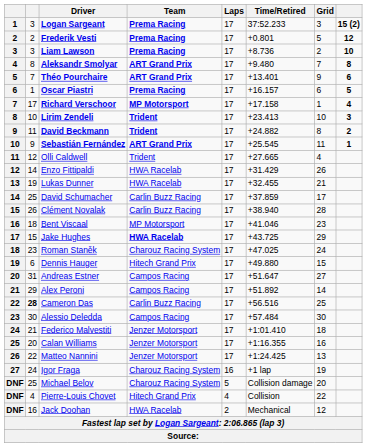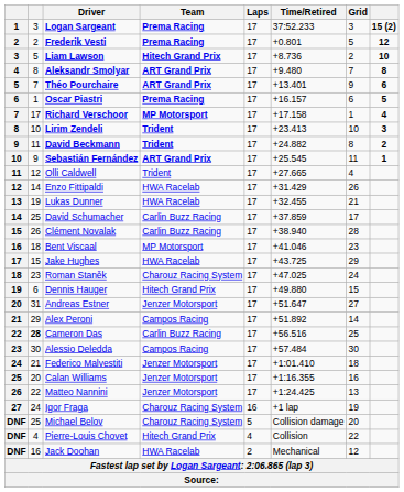 <table class="wikitable" style="font-size:85%">
 <tr>
 <th></th>
 <th></th>
 <th>Driver</th>
 <th>Team</th>
 <th>Laps</th>
 <th>Time/Retired</th>
 <th>Grid</th>
 <th></th>
 </tr>
 <tr>
 <th>1</th>
 <td align="center">3</td>
 <td><strong> <a href='#'>Logan Sargeant</a></strong></td>
 <td><strong><a href='#'>Prema Racing</a></strong></td>
 <td>17</td>
 <td>37:52.233</td>
 <td>3</td>
 <td align="center"><strong>15 (2)</strong></td>
 </tr>
 <tr>
 <th>2</th>
 <td align="center">2</td>
 <td><strong> <a href='#'>Frederik Vesti</a></strong></td>
 <td><strong><a href='#'>Prema Racing</a></strong></td>
 <td>17</td>
 <td>+0.801</td>
 <td>5</td>
 <td align="center"><strong>12</strong></td>
 </tr>
 <tr>
 <th>3</th>
-<td align="center">3</td>
+<td align="center">5</td>
 <td><strong> <a href='#'>Liam Lawson</a></strong></td>
-<td><strong><a href='#'>Prema Racing</a></strong></td>
+<td><strong><a href='#'>Hitech Grand Prix</a></strong></td>
 <td>17</td>
 <td>+8.736</td>
 <td>2</td>
 <td align="center"><strong>10</strong></td>
 </tr>
 <tr>
 <th>4</th>
 <td align="center">8</td>
 <td> <strong><a href='#'>Aleksandr Smolyar</a></strong></td>
 <td><strong><a href='#'>ART Grand Prix</a></strong></td>
 <td>17</td>
 <td>+9.480</td>
 <td>7</td>
 <td align="center"><strong>8</strong></td>
 </tr>
 <tr>
 <th>5</th>
 <td align="center">7</td>
 <td> <strong><a href='#'>Théo Pourchaire</a></strong></td>
 <td><strong><a href='#'>ART Grand Prix</a></strong></td>
 <td>17</td>
 <td>+13.401</td>
 <td>9</td>
 <td align="center"><strong>6</strong></td>
 </tr>
 <tr>
 <th>6</th>
 <td align="center">1</td>
 <td><strong> <a href='#'>Oscar Piastri</a></strong></td>
 <td><strong><a href='#'>Prema Racing</a></strong></td>
 <td>17</td>
 <td>+16.157</td>
 <td>6</td>
 <td align="center"><strong>5</strong></td>
 </tr>
 <tr>
 <th>7</th>
 <td align="center">17</td>
 <td> <strong><a href='#'>Richard Verschoor</a></strong></td>
 <td><strong><a href='#'>MP Motorsport</a></strong></td>
 <td>17</td>
 <td>+17.158</td>
 <td>1</td>
 <td align="center"><strong>4</strong></td>
 </tr>
 <tr>
 <th>8</th>
 <td align="center">10</td>
 <td><strong> <a href='#'>Lirim Zendeli</a></strong></td>
 <td><a href='#'><strong>Trident</strong></a></td>
 <td>17</td>
 <td>+23.413</td>
 <td>10</td>
 <td align="center"><strong>3</strong></td>
 </tr>
 <tr>
 <th>9</th>
 <td align="center">11</td>
 <td><strong> <a href='#'>David Beckmann</a></strong></td>
 <td><a href='#'><strong>Trident</strong></a></td>
 <td>17</td>
 <td>+24.882</td>
 <td>8</td>
 <td align="center"><strong>2</strong></td>
 </tr>
 <tr>
 <th>10</th>
 <td align="center">9</td>
 <td><strong> <a href='#'>Sebastián Fernández</a></strong></td>
 <td><strong><a href='#'>ART Grand Prix</a></strong></td>
 <td>17</td>
 <td>+25.545</td>
 <td>11</td>
 <td align="center"><strong>1</strong></td>
 </tr>
 <tr>
 <th>11</th>
 <td align="center">12</td>
 <td> <a href='#'>Olli Caldwell</a></td>
 <td><a href='#'>Trident</a></td>
 <td>17</td>
 <td>+27.665</td>
 <td>4</td>
 <td align="center"></td>
 </tr>
 <tr>
 <th>12</th>
 <td align="center">14</td>
 <td> <a href='#'>Enzo Fittipaldi</a></td>
 <td><a href='#'>HWA Racelab</a></td>
 <td>17</td>
 <td>+31.429</td>
 <td>26</td>
 <td align="center"></td>
 </tr>
 <tr>
 <th>13</th>
 <td align="center">19</td>
 <td> <a href='#'>Lukas Dunner</a></td>
 <td><a href='#'>HWA Racelab</a></td>
 <td>17</td>
 <td>+32.455</td>
 <td>21</td>
 <td align="center"></td>
 </tr>
 <tr>
 <th>14</th>
 <td align="center">25</td>
 <td> <a href='#'>David Schumacher</a></td>
 <td><a href='#'>Carlin Buzz Racing</a></td>
 <td>17</td>
 <td>+37.859</td>
 <td>17</td>
 <td align="center"></td>
 </tr>
 <tr>
 <th>15</th>
 <td align="center">26</td>
 <td> <a href='#'>Clément Novalak</a></td>
 <td><a href='#'>Carlin Buzz Racing</a></td>
 <td>17</td>
 <td>+38.940</td>
 <td>28</td>
 <td align="center"></td>
 </tr>
 <tr>
 <th>16</th>
 <td align="center">18</td>
 <td> <a href='#'>Bent Viscaal</a></td>
 <td><a href='#'>MP Motorsport</a></td>
 <td>17</td>
 <td>+41.046</td>
 <td>23</td>
 <td align="center"></td>
 </tr>
 <tr>
 <th>17</th>
 <td align="center">15</td>
 <td> <a href='#'>Jake Hughes</a></td>
-<td><strong><a href='#'>HWA Racelab</a></strong></td>
+<td><a href='#'>HWA Racelab</a></td>
 <td>17</td>
 <td>+43.725</td>
 <td>29</td>
 <td align="center"></td>
 </tr>
 <tr>
 <th>18</th>
 <td align="center">23</td>
 <td> <a href='#'>Roman Staněk</a></td>
 <td><a href='#'>Charouz Racing System</a></td>
 <td>17</td>
 <td>+47.025</td>
 <td>24</td>
 <td align="center"></td>
 </tr>
 <tr>
 <th>19</th>
 <td align="center">6</td>
 <td> <a href='#'>Dennis Hauger</a></td>
 <td><a href='#'>Hitech Grand Prix</a></td>
 <td>17</td>
 <td>+49.880</td>
 <td>15</td>
 <td align="center"></td>
 </tr>
 <tr>
 <th>20</th>
 <td align="center">31</td>
 <td> <a href='#'>Andreas Estner</a></td>
-<td><a href='#'>Campos Racing</a></td>
+<td><a href='#'>Jenzer Motorsport</a></td>
 <td>17</td>
 <td>+51.647</td>
 <td>27</td>
 <td align="center"></td>
 </tr>
 <tr>
 <th>21</th>
 <td align="center">29</td>
 <td> <a href='#'>Alex Peroni</a></td>
 <td><a href='#'>Campos Racing</a></td>
 <td>17</td>
 <td>+51.892</td>
 <td>14</td>
 <td align="center"></td>
 </tr>
 <tr>
 <th>22</th>
 <td align="center"><strong>28</strong></td>
 <td> <a href='#'>Cameron Das</a></td>
 <td><a href='#'>Carlin Buzz Racing</a></td>
 <td>17</td>
 <td>+56.516</td>
 <td>25</td>
 <td align="center"></td>
 </tr>
 <tr>
 <th>23</th>
 <td align="center">30</td>
 <td> <a href='#'>Alessio Deledda</a></td>
 <td><a href='#'>Campos Racing</a></td>
 <td>17</td>
 <td>+57.484</td>
 <td>30</td>
 <td align="center"></td>
 </tr>
 <tr>
 <th>24</th>
 <td align="center">21</td>
 <td> <a href='#'>Federico Malvestiti</a></td>
 <td><a href='#'>Jenzer Motorsport</a></td>
 <td>17</td>
 <td>+1:01.410</td>
 <td>18</td>
 <td align="center"></td>
 </tr>
 <tr>
 <th>25</th>
 <td align="center">20</td>
 <td> <a href='#'>Calan Williams</a></td>
 <td><a href='#'>Jenzer Motorsport</a></td>
 <td>17</td>
 <td>+1:16.355</td>
 <td>16</td>
 <td align="center"></td>
 </tr>
 <tr>
 <th>26</th>
 <td align="center">22</td>
 <td> <a href='#'>Matteo Nannini</a></td>
 <td><a href='#'>Jenzer Motorsport</a></td>
 <td>17</td>
 <td>+1:24.425</td>
 <td>13</td>
 <td align="center"></td>
 </tr>
 <tr>
 <th>27</th>
 <td align="center">24</td>
 <td> <a href='#'>Igor Fraga</a></td>
 <td><a href='#'>Charouz Racing System</a></td>
 <td>16</td>
 <td>+1 lap</td>
 <td>19</td>
 <td></td>
 </tr>
 <tr>
 <th>DNF</th>
 <td align="center">25</td>
 <td> <a href='#'>Michael Belov</a></td>
 <td><a href='#'>Charouz Racing System</a></td>
 <td>5</td>
 <td>Collision damage</td>
 <td>20</td>
 <td align="center"></td>
 </tr>
 <tr>
 <th>DNF</th>
 <td align="center">4</td>
 <td> <a href='#'>Pierre-Louis Chovet</a></td>
 <td><a href='#'>Hitech Grand Prix</a></td>
 <td>4</td>
 <td>Collision</td>
 <td>22</td>
 <td align="center"></td>
 </tr>
 <tr>
 <th>DNF</th>
 <td align="center">16</td>
 <td> <a href='#'>Jack Doohan</a></td>
 <td><a href='#'>HWA Racelab</a></td>
 <td>2</td>
 <td>Mechanical</td>
 <td>12</td>
 <td align="center"></td>
 </tr>
 <tr>
 <th colspan="8" align="center"><em>Fastest lap set by  <a href='#'>Logan Sargeant</a>: 2:06.865 (lap 3)</em></th>
 </tr>
 <tr>
 <th colspan="8">Source:</th>
 </tr>
 </table>
